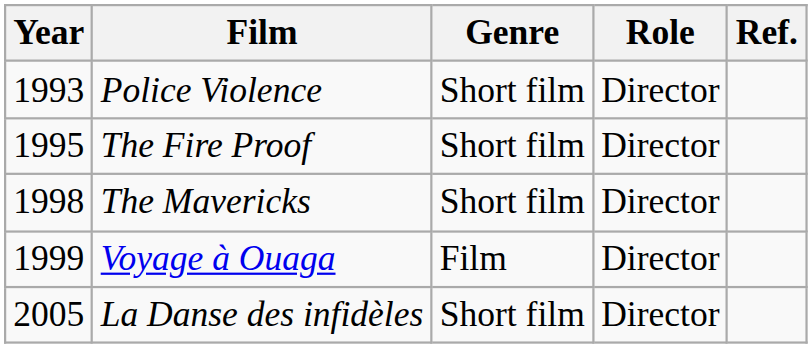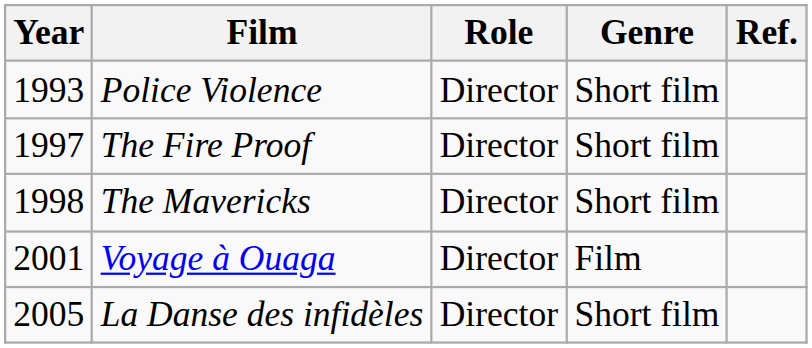 <table class="wikitable">
 <tr>
 <th>Year</th>
 <th>Film</th>
+<th>Role</th>
 <th>Genre</th>
-<th>Role</th>
 <th>Ref.</th>
 </tr>
 <tr>
 <td>1993</td>
 <td><em>Police Violence</em></td>
+<td>Director</td>
 <td>Short film</td>
-<td>Director</td>
 <td></td>
 </tr>
 <tr>
-<td>1995</td>
+<td>1997</td>
 <td><em>The Fire Proof</em></td>
+<td>Director</td>
 <td>Short film</td>
-<td>Director</td>
 <td></td>
 </tr>
 <tr>
 <td>1998</td>
 <td><em>The Mavericks</em></td>
+<td>Director</td>
 <td>Short film</td>
-<td>Director</td>
 <td></td>
 </tr>
 <tr>
-<td>1999</td>
+<td>2001</td>
 <td><em><a href='#'>Voyage à Ouaga</a></em></td>
+<td>Director</td>
 <td>Film</td>
-<td>Director</td>
 <td></td>
 </tr>
 <tr>
 <td>2005</td>
 <td><em>La Danse des infidèles</em></td>
+<td>Director</td>
 <td>Short film</td>
-<td>Director</td>
 <td></td>
 </tr>
 </table>
